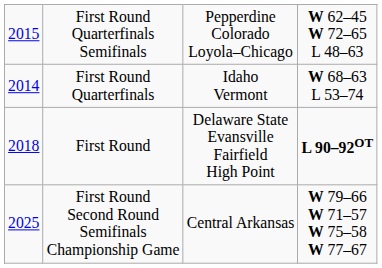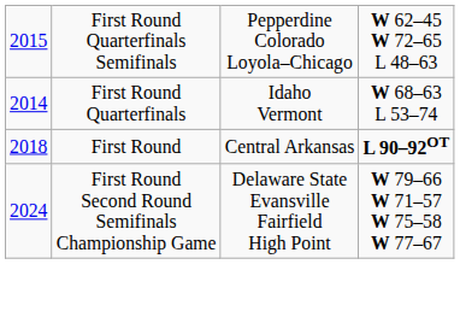 <table class="wikitable">
 <tr align="center">
 <td><a href='#'>2015</a></td>
 <td>First Round<br>Quarterfinals<br>Semifinals</td>
 <td>Pepperdine<br>Colorado<br>Loyola–Chicago</td>
 <td><strong>W</strong> 62–45<br><strong>W</strong> 72–65<br>L 48–63</td>
 </tr>
 <tr align="center">
 <td><a href='#'>2014</a></td>
 <td>First Round<br>Quarterfinals</td>
 <td>Idaho<br>Vermont</td>
 <td><strong>W</strong> 68–63 <br>L 53–74</td>
 </tr>
 <tr align="center">
 <td><a href='#'>2018</a></td>
 <td>First Round</td>
-<td>Delaware State<br> Evansville<br> Fairfield<br>High Point</td>
+<td>Central Arkansas</td>
 <td><strong>L 90–92<sup>OT</sup></strong></td>
 </tr>
 <tr align="center">
-<td><a href='#'>2025</a></td>
+<td><a href='#'>2024</a></td>
 <td>First Round<br> Second Round<br> Semifinals<br>Championship Game</td>
-<td>Central Arkansas</td>
+<td>Delaware State<br> Evansville<br> Fairfield<br>High Point</td>
 <td><strong>W</strong> 79–66<br> <strong>W</strong> 71–57<br><strong>W</strong> 75–58<br><strong>W</strong> 77–67</td>
 </tr>
 </table>
